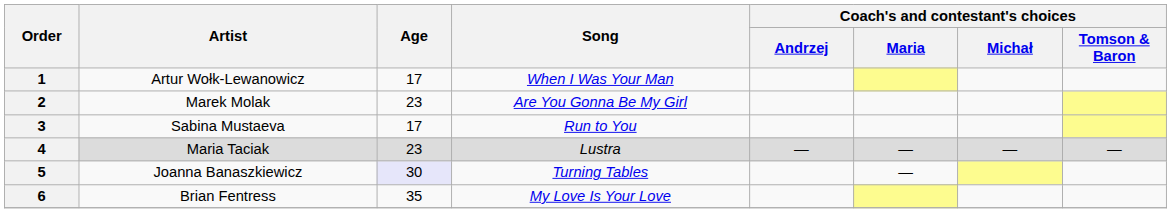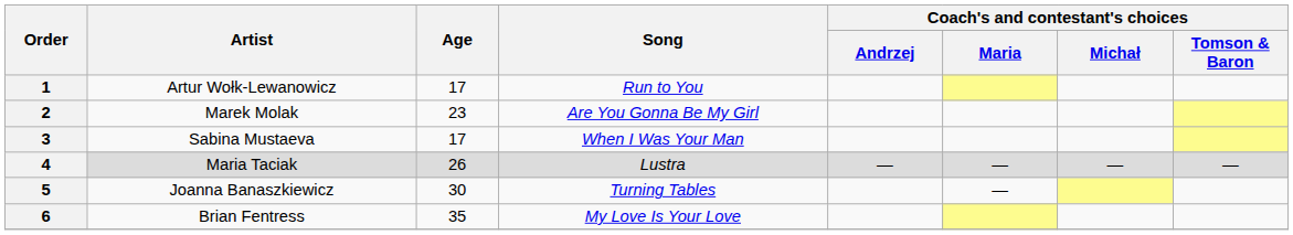 <table class="wikitable" style="text-align:center; width:100%;">
 <tr>
 <th scope="col" rowspan="2" style="width:05%;">Order</th>
 <th scope="col" rowspan="2" style="width:20%;">Artist</th>
 <th scope="col" rowspan="2" style="width:05%;">Age</th>
 <th scope="col" rowspan="2" style="width:20%;">Song</th>
 <th scope="col" colspan="4" style="width:32%;">Coach's and contestant's choices</th>
 </tr>
 <tr>
 <th style="width:07%;"><a href='#'>Andrzej</a></th>
 <th style="width:07%;"><a href='#'>Maria</a></th>
 <th style="width:07%;"><a href='#'>Michał</a></th>
 <th style="width:07%;"><a href='#'>Tomson & Baron</a></th>
 </tr>
 <tr>
 <th>1</th>
 <td>Artur Wołk-Lewanowicz</td>
 <td>17</td>
-<td><em><a href='#'>When I Was Your Man</a></em></td>
+<td><em><a href='#'>Run to You</a></em></td>
 <td><strong></strong></td>
 <td style="background:#fdfc8f;"><strong></strong></td>
 <td><strong></strong></td>
 <td><strong></strong></td>
 </tr>
 <tr>
 <th>2</th>
 <td>Marek Molak</td>
 <td>23</td>
 <td><em><a href='#'>Are You Gonna Be My Girl</a></em></td>
 <td><strong></strong></td>
 <td><strong></strong></td>
 <td><strong></strong></td>
 <td style="background:#fdfc8f;"><strong></strong></td>
 </tr>
 <tr>
 <th>3</th>
 <td>Sabina Mustaeva</td>
 <td>17</td>
-<td><em><a href='#'>Run to You</a></em></td>
+<td><em><a href='#'>When I Was Your Man</a></em></td>
 <td><strong></strong></td>
 <td><strong></strong></td>
 <td><strong></strong></td>
 <td style="background:#fdfc8f;"><strong></strong></td>
 </tr>
 <tr>
 <th>4</th>
 <td style="background:#DCDCDC;">Maria Taciak</td>
-<td style="background:#DCDCDC;">23</td>
+<td style="background:#DCDCDC;">26</td>
 <td style="background:#DCDCDC;"><em>Lustra</em></td>
 <td style="background:#DCDCDC;">—</td>
 <td style="background:#DCDCDC;">—</td>
 <td style="background:#DCDCDC;">—</td>
 <td style="background:#DCDCDC;">—</td>
 </tr>
 <tr>
 <th>5</th>
 <td>Joanna Banaszkiewicz</td>
-<td style="background: lavender;">30</td>
+<td>30</td>
 <td><em><a href='#'>Turning Tables</a></em></td>
 <td><strong></strong></td>
 <td>—</td>
 <td style="background:#fdfc8f;"><strong></strong></td>
 <td><strong></strong></td>
 </tr>
 <tr>
 <th>6</th>
 <td>Brian Fentress</td>
 <td>35</td>
 <td><em><a href='#'>My Love Is Your Love</a></em></td>
 <td><strong></strong></td>
 <td style="background:#fdfc8f;"><strong></strong></td>
 <td><strong></strong></td>
 <td><strong></strong></td>
 </tr>
 <tr>
 </tr>
 </table>
